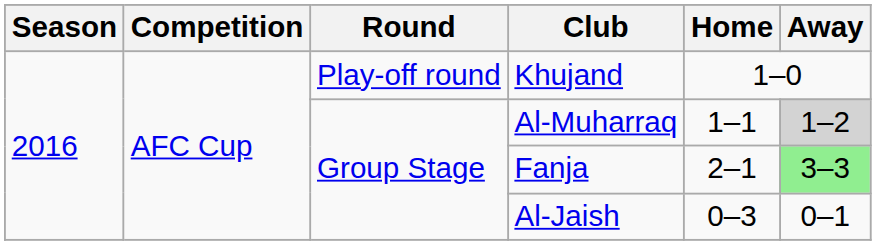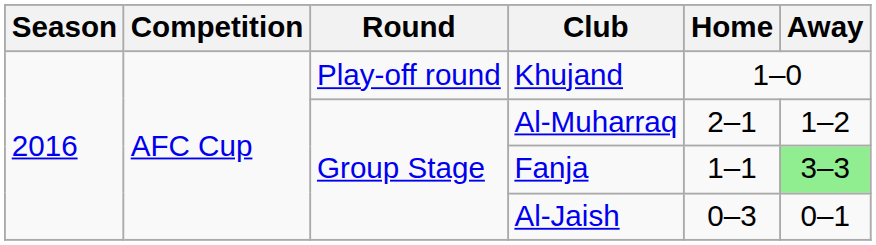 <table class="wikitable">
 <tr>
 <th>Season</th>
 <th>Competition</th>
 <th>Round</th>
 <th>Club</th>
 <th>Home</th>
 <th>Away</th>
 </tr>
 <tr>
 <td rowspan="4"><a href='#'>2016</a></td>
 <td rowspan="4"><a href='#'>AFC Cup</a></td>
 <td><a href='#'>Play-off round</a></td>
 <td> <a href='#'>Khujand</a></td>
 <td colspan=4; style="text-align:center;">1–0</td>
 </tr>
 <tr>
 <td rowspan="3"><a href='#'>Group Stage</a></td>
 <td> <a href='#'>Al-Muharraq</a></td>
-<td align=center>1–1</td>
-<td align=center style="background: lightgrey;">1–2</td>
+<td align=center>2–1</td>
+<td align=center>1–2</td>
 </tr>
 <tr>
 <td> <a href='#'>Fanja</a></td>
-<td align=center>2–1</td>
+<td align=center>1–1</td>
 <td align=center style="background: lightgreen;">3–3</td>
 </tr>
 <tr>
 <td> <a href='#'>Al-Jaish</a></td>
 <td align=center>0–3</td>
 <td align=center>0–1</td>
 </tr>
 </table>
